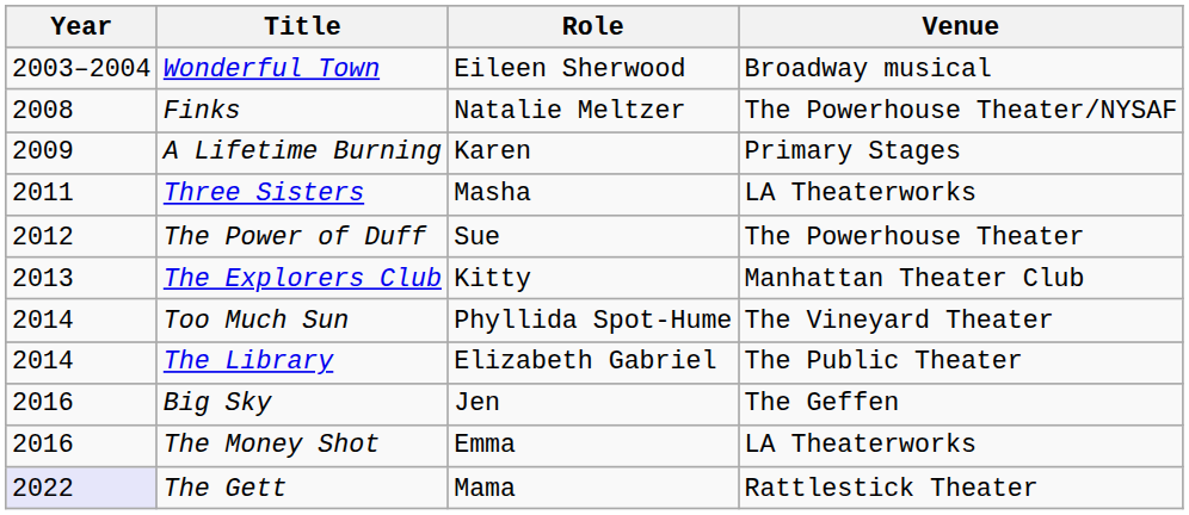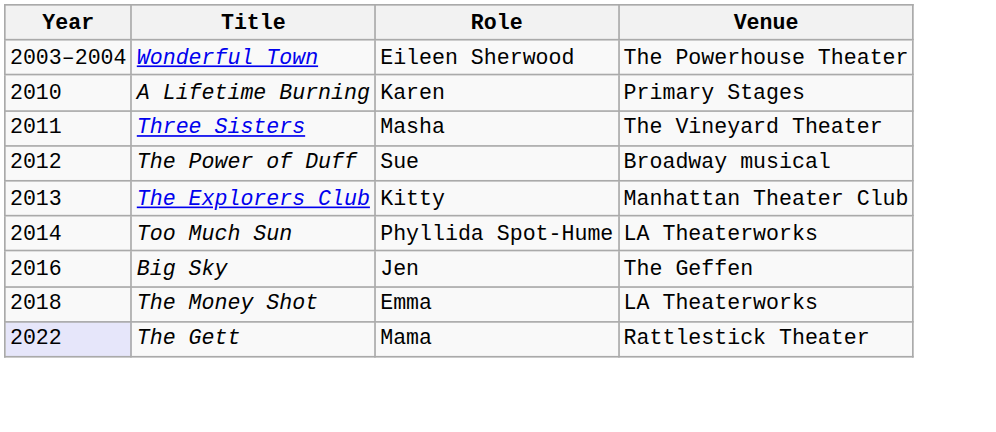 <table class="wikitable sortable">
 <tr>
 <th>Year</th>
 <th>Title</th>
 <th>Role</th>
 <th>Venue</th>
 </tr>
 <tr>
 <td>2003–2004</td>
 <td><em><a href='#'>Wonderful Town</a></em></td>
 <td>Eileen Sherwood</td>
-<td>Broadway musical</td>
+<td>The Powerhouse Theater</td>
 </tr>
 <tr>
-<td>2008</td>
-<td><em>Finks</em></td>
-<td>Natalie Meltzer</td>
-<td>The Powerhouse Theater/NYSAF</td>
-</tr>
-<tr>
-<td>2009</td>
+<td>2010</td>
 <td><em>A Lifetime Burning</em></td>
 <td>Karen</td>
 <td>Primary Stages</td>
 </tr>
 <tr>
 <td>2011</td>
 <td><em><a href='#'>Three Sisters</a></em></td>
 <td>Masha</td>
-<td>LA Theaterworks</td>
+<td>The Vineyard Theater</td>
 </tr>
 <tr>
 <td>2012</td>
 <td><em>The Power of Duff</em></td>
 <td>Sue</td>
-<td>The Powerhouse Theater</td>
+<td>Broadway musical</td>
 </tr>
 <tr>
 <td>2013</td>
 <td><em><a href='#'>The Explorers Club</a></em></td>
 <td>Kitty</td>
 <td>Manhattan Theater Club</td>
 </tr>
 <tr>
 <td>2014</td>
 <td><em>Too Much Sun</em></td>
 <td>Phyllida Spot-Hume</td>
-<td>The Vineyard Theater</td>
-</tr>
-<tr>
-<td>2014</td>
-<td><em><a href='#'>The Library</a></em></td>
-<td>Elizabeth Gabriel</td>
-<td>The Public Theater</td>
+<td>LA Theaterworks</td>
 </tr>
 <tr>
 <td>2016</td>
 <td><em>Big Sky</em></td>
 <td>Jen</td>
 <td>The Geffen</td>
 </tr>
 <tr>
-<td>2016</td>
+<td>2018</td>
 <td><em>The Money Shot</em></td>
 <td>Emma</td>
 <td>LA Theaterworks</td>
 </tr>
 <tr>
 <td style="background: lavender;">2022</td>
 <td><em>The Gett</em></td>
 <td>Mama</td>
 <td>Rattlestick Theater</td>
 </tr>
 </table>
